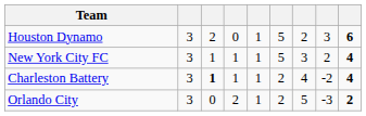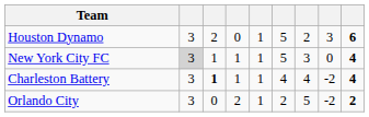 <table class="wikitable" style="text-align: center;">
 <tr>
 <th width="200">Team</th>
 <th width="20"></th>
 <th width="20"></th>
 <th width="20"></th>
 <th width="20"></th>
 <th width="20"></th>
 <th width="20"></th>
 <th width="20"></th>
 <th width="20"></th>
 </tr>
 <tr>
 <td style="text-align:left;"><a href='#'>Houston Dynamo</a></td>
 <td>3</td>
 <td>2</td>
 <td>0</td>
 <td>1</td>
 <td>5</td>
 <td>2</td>
 <td>3</td>
 <td><strong>6</strong></td>
 </tr>
 <tr>
 <td style="text-align:left;"><a href='#'>New York City FC</a></td>
-<td>3</td>
+<td style="background: lightgrey;">3</td>
 <td>1</td>
 <td>1</td>
 <td>1</td>
 <td>5</td>
 <td>3</td>
-<td>2</td>
+<td>0</td>
 <td><strong>4</strong></td>
 </tr>
 <tr>
 <td style="text-align:left;"><a href='#'>Charleston Battery</a></td>
 <td>3</td>
 <td><strong>1</strong></td>
 <td>1</td>
 <td>1</td>
-<td>2</td>
+<td>4</td>
 <td>4</td>
 <td>-2</td>
 <td><strong>4</strong></td>
 </tr>
 <tr>
 <td style="text-align:left;"><a href='#'>Orlando City</a></td>
 <td>3</td>
 <td>0</td>
 <td>2</td>
 <td>1</td>
 <td>2</td>
 <td>5</td>
-<td>-3</td>
+<td>-2</td>
 <td><strong>2</strong></td>
 </tr>
 </table>
